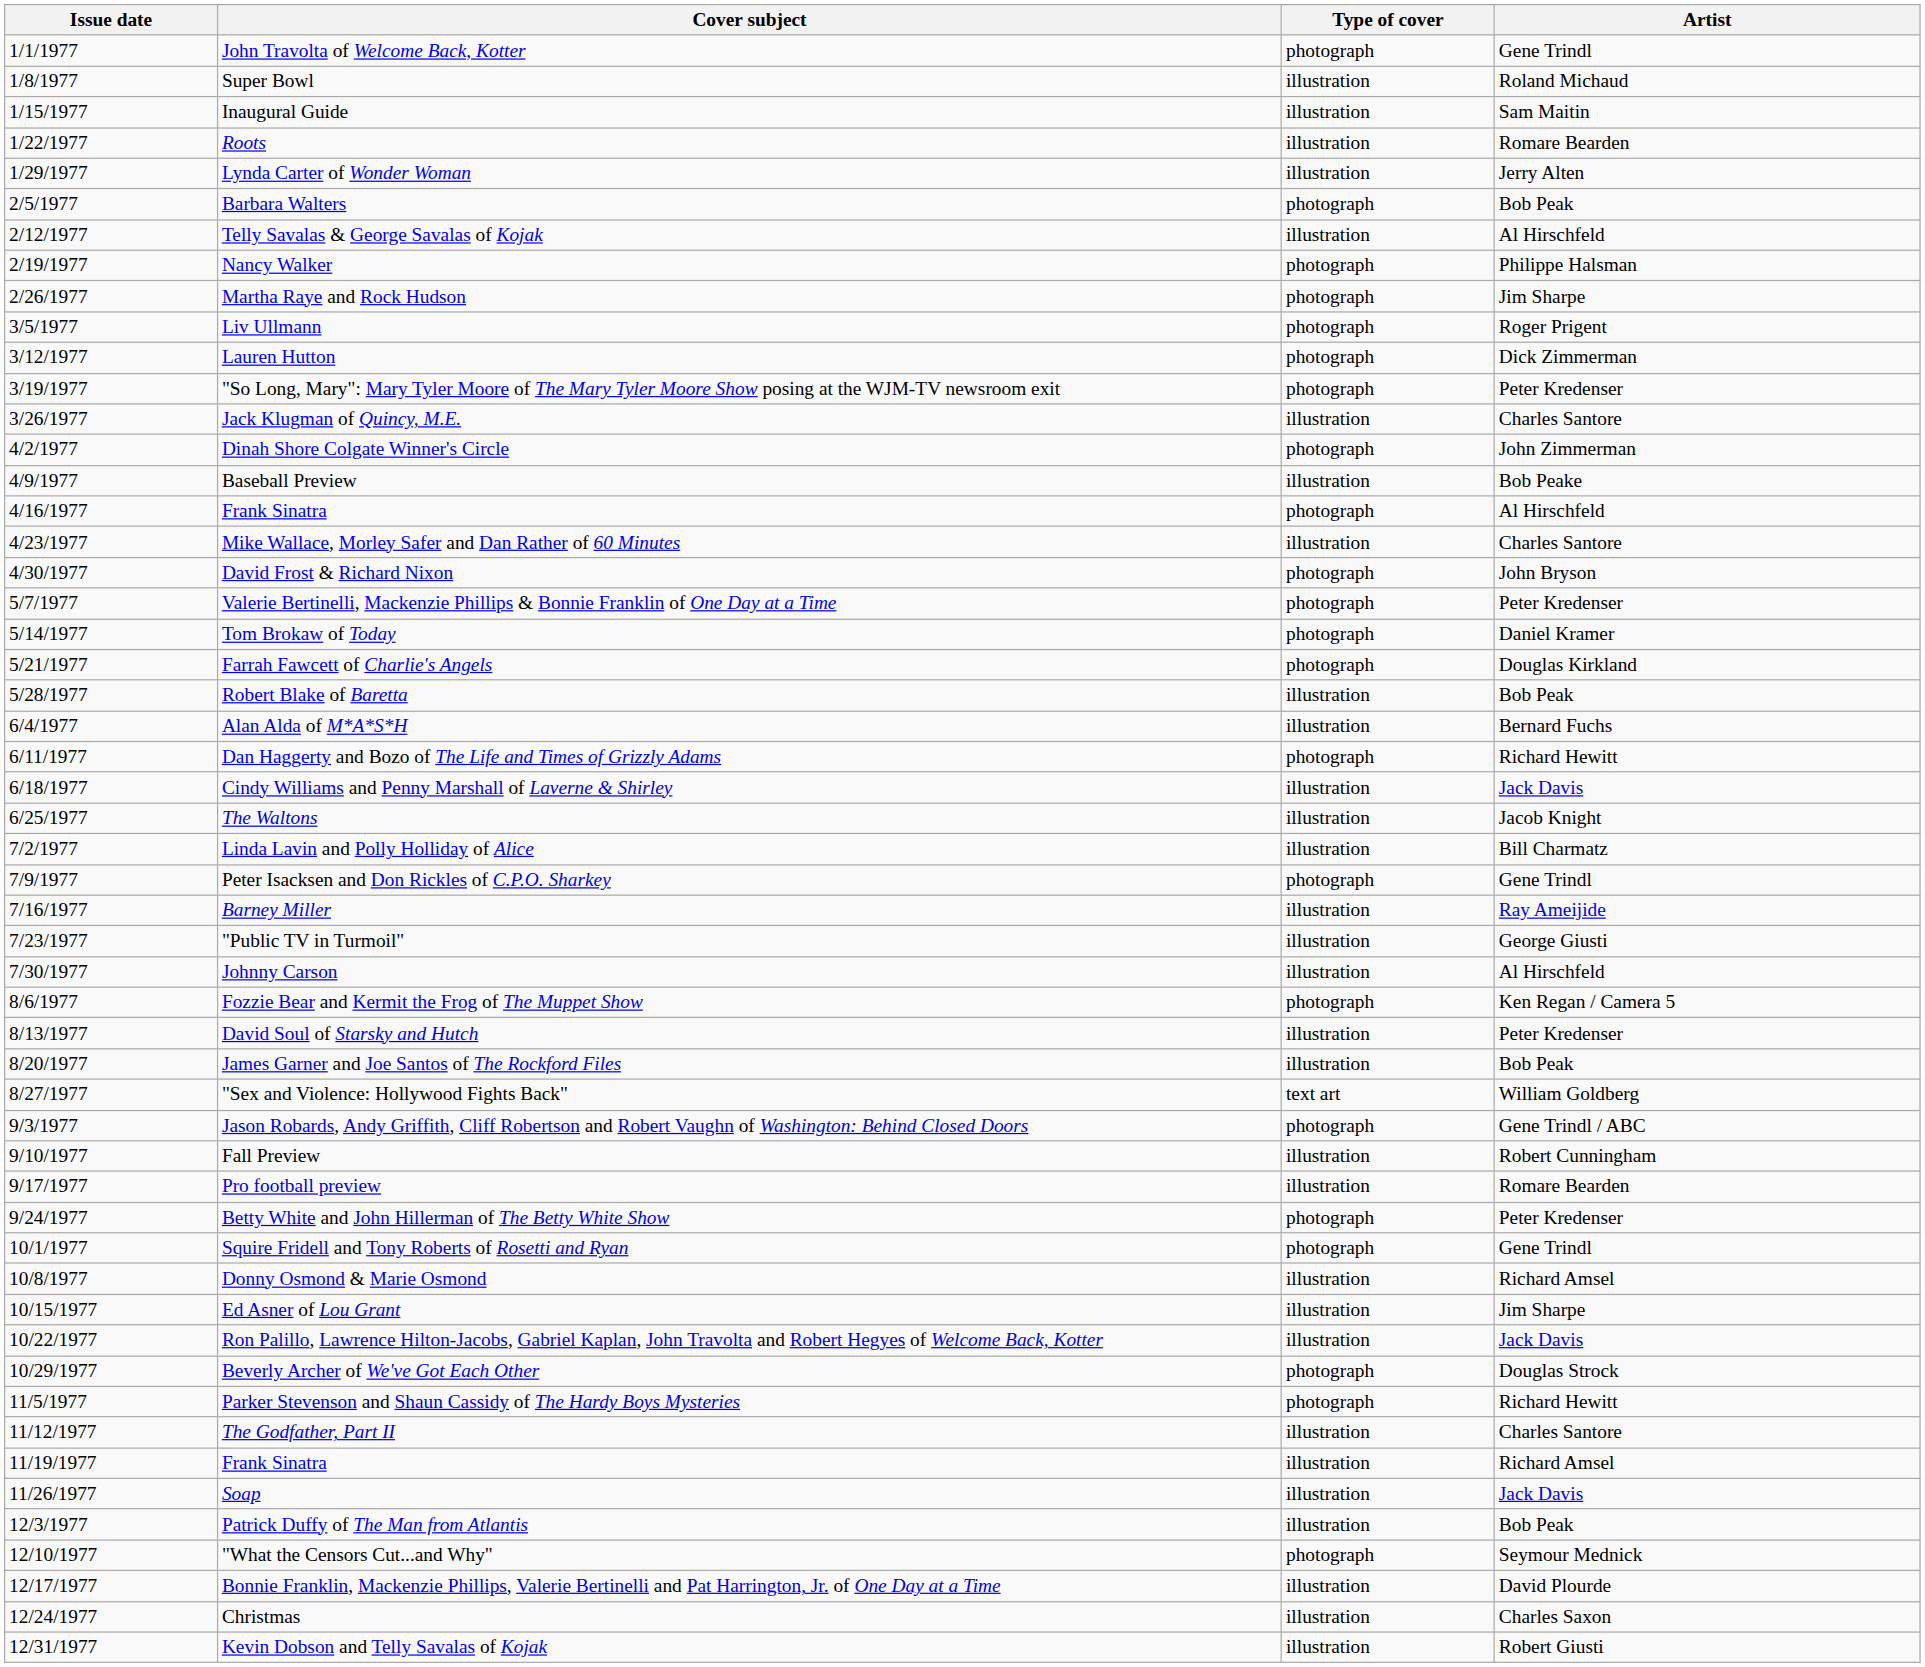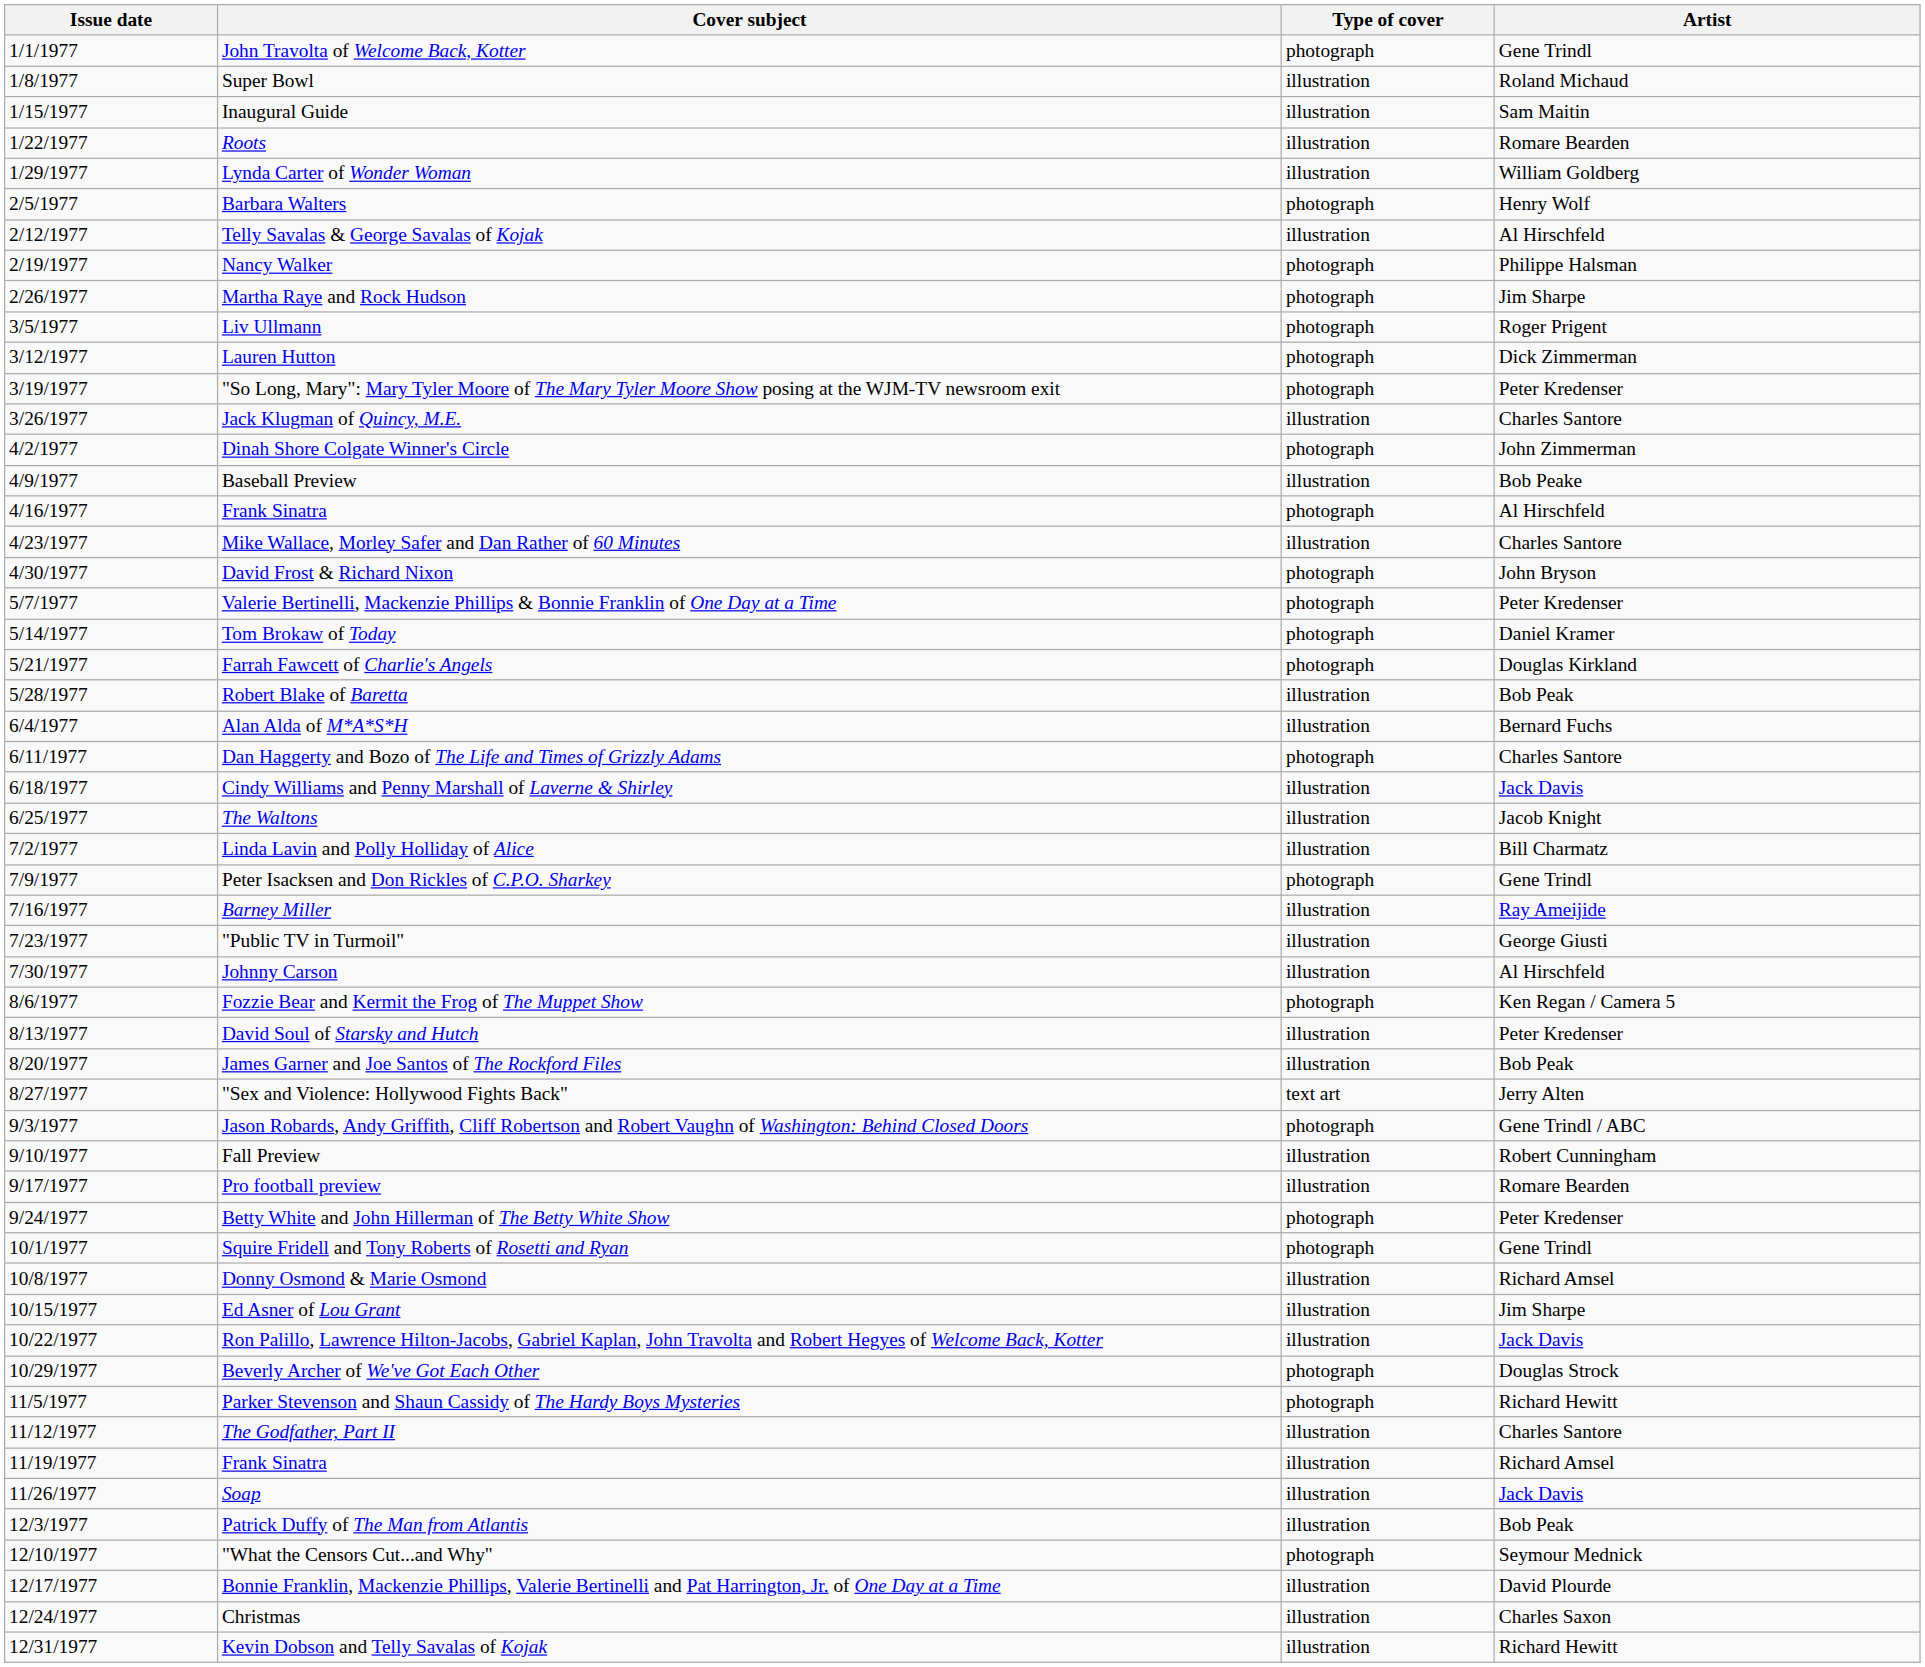 <table class="wikitable sortable" width=100% style="font-size:100%;">
 <tr>
 <th width=10%>Issue date</th>
 <th width=50%>Cover subject</th>
 <th width=10%>Type of cover</th>
 <th width=20%>Artist</th>
 </tr>
 <tr>
 <td>1/1/1977</td>
 <td><a href='#'>John Travolta</a> of <em><a href='#'>Welcome Back, Kotter</a></em></td>
 <td>photograph</td>
 <td>Gene Trindl</td>
 </tr>
 <tr>
 <td>1/8/1977</td>
 <td>Super Bowl</td>
 <td>illustration</td>
 <td>Roland Michaud</td>
 </tr>
 <tr>
 <td>1/15/1977</td>
 <td>Inaugural Guide</td>
 <td>illustration</td>
 <td>Sam Maitin</td>
 </tr>
 <tr>
 <td>1/22/1977</td>
 <td><em><a href='#'>Roots</a></em></td>
 <td>illustration</td>
 <td>Romare Bearden</td>
 </tr>
 <tr>
 <td>1/29/1977</td>
 <td><a href='#'>Lynda Carter</a> of <em><a href='#'>Wonder Woman</a></em></td>
 <td>illustration</td>
-<td>Jerry Alten</td>
+<td>William Goldberg</td>
 </tr>
 <tr>
 <td>2/5/1977</td>
 <td><a href='#'>Barbara Walters</a></td>
 <td>photograph</td>
-<td>Bob Peak</td>
+<td>Henry Wolf</td>
 </tr>
 <tr>
 <td>2/12/1977</td>
 <td><a href='#'>Telly Savalas</a> & <a href='#'>George Savalas</a> of <em><a href='#'>Kojak</a></em></td>
 <td>illustration</td>
 <td>Al Hirschfeld</td>
 </tr>
 <tr>
 <td>2/19/1977</td>
 <td><a href='#'>Nancy Walker</a></td>
 <td>photograph</td>
 <td>Philippe Halsman</td>
 </tr>
 <tr>
 <td>2/26/1977</td>
 <td><a href='#'>Martha Raye</a> and <a href='#'>Rock Hudson</a></td>
 <td>photograph</td>
 <td>Jim Sharpe</td>
 </tr>
 <tr>
 <td>3/5/1977</td>
 <td><a href='#'>Liv Ullmann</a></td>
 <td>photograph</td>
 <td>Roger Prigent</td>
 </tr>
 <tr>
 <td>3/12/1977</td>
 <td><a href='#'>Lauren Hutton</a></td>
 <td>photograph</td>
 <td>Dick Zimmerman</td>
 </tr>
 <tr>
 <td>3/19/1977</td>
 <td>"So Long, Mary": <a href='#'>Mary Tyler Moore</a> of <em><a href='#'>The Mary Tyler Moore Show</a></em> posing at the WJM-TV newsroom exit</td>
 <td>photograph</td>
 <td>Peter Kredenser</td>
 </tr>
 <tr>
 <td>3/26/1977</td>
 <td><a href='#'>Jack Klugman</a> of <em><a href='#'>Quincy, M.E.</a></em></td>
 <td>illustration</td>
 <td>Charles Santore</td>
 </tr>
 <tr>
 <td>4/2/1977</td>
 <td><a href='#'>Dinah Shore Colgate Winner's Circle</a></td>
 <td>photograph</td>
 <td>John Zimmerman</td>
 </tr>
 <tr>
 <td>4/9/1977</td>
 <td>Baseball Preview</td>
 <td>illustration</td>
 <td>Bob Peake</td>
 </tr>
 <tr>
 <td>4/16/1977</td>
 <td><a href='#'>Frank Sinatra</a></td>
 <td>photograph</td>
 <td>Al Hirschfeld</td>
 </tr>
 <tr>
 <td>4/23/1977</td>
 <td><a href='#'>Mike Wallace</a>, <a href='#'>Morley Safer</a> and <a href='#'>Dan Rather</a> of <em><a href='#'>60 Minutes</a></em></td>
 <td>illustration</td>
 <td>Charles Santore</td>
 </tr>
 <tr>
 <td>4/30/1977</td>
 <td><a href='#'>David Frost</a> & <a href='#'>Richard Nixon</a></td>
 <td>photograph</td>
 <td>John Bryson</td>
 </tr>
 <tr>
 <td>5/7/1977</td>
 <td><a href='#'>Valerie Bertinelli</a>, <a href='#'>Mackenzie Phillips</a> & <a href='#'>Bonnie Franklin</a> of <em><a href='#'>One Day at a Time</a></em></td>
 <td>photograph</td>
 <td>Peter Kredenser</td>
 </tr>
 <tr>
 <td>5/14/1977</td>
 <td><a href='#'>Tom Brokaw</a> of <em><a href='#'>Today</a></em></td>
 <td>photograph</td>
 <td>Daniel Kramer</td>
 </tr>
 <tr>
 <td>5/21/1977</td>
 <td><a href='#'>Farrah Fawcett</a> of <em><a href='#'>Charlie's Angels</a></em></td>
 <td>photograph</td>
 <td>Douglas Kirkland</td>
 </tr>
 <tr>
 <td>5/28/1977</td>
 <td><a href='#'>Robert Blake</a> of <em><a href='#'>Baretta</a></em></td>
 <td>illustration</td>
 <td>Bob Peak</td>
 </tr>
 <tr>
 <td>6/4/1977</td>
 <td><a href='#'>Alan Alda</a> of <em><a href='#'>M*A*S*H</a></em></td>
 <td>illustration</td>
 <td>Bernard Fuchs</td>
 </tr>
 <tr>
 <td>6/11/1977</td>
 <td><a href='#'>Dan Haggerty</a> and Bozo of <em><a href='#'>The Life and Times of Grizzly Adams</a></em></td>
 <td>photograph</td>
-<td>Richard Hewitt</td>
+<td>Charles Santore</td>
 </tr>
 <tr>
 <td>6/18/1977</td>
 <td><a href='#'>Cindy Williams</a> and <a href='#'>Penny Marshall</a> of <em><a href='#'>Laverne & Shirley</a></em></td>
 <td>illustration</td>
 <td><a href='#'>Jack Davis</a></td>
 </tr>
 <tr>
 <td>6/25/1977</td>
 <td><em><a href='#'>The Waltons</a></em></td>
 <td>illustration</td>
 <td>Jacob Knight</td>
 </tr>
 <tr>
 <td>7/2/1977</td>
 <td><a href='#'>Linda Lavin</a> and <a href='#'>Polly Holliday</a> of <em><a href='#'>Alice</a></em></td>
 <td>illustration</td>
 <td>Bill Charmatz</td>
 </tr>
 <tr>
 <td>7/9/1977</td>
 <td>Peter Isacksen and <a href='#'>Don Rickles</a> of <em><a href='#'>C.P.O. Sharkey</a></em></td>
 <td>photograph</td>
 <td>Gene Trindl</td>
 </tr>
 <tr>
 <td>7/16/1977</td>
 <td><em><a href='#'>Barney Miller</a></em></td>
 <td>illustration</td>
 <td><a href='#'>Ray Ameijide</a></td>
 </tr>
 <tr>
 <td>7/23/1977</td>
 <td>"Public TV in Turmoil"</td>
 <td>illustration</td>
 <td>George Giusti</td>
 </tr>
 <tr>
 <td>7/30/1977</td>
 <td><a href='#'>Johnny Carson</a></td>
 <td>illustration</td>
 <td>Al Hirschfeld</td>
 </tr>
 <tr>
 <td>8/6/1977</td>
 <td><a href='#'>Fozzie Bear</a> and <a href='#'>Kermit the Frog</a> of <em><a href='#'>The Muppet Show</a></em></td>
 <td>photograph</td>
 <td>Ken Regan / Camera 5</td>
 </tr>
 <tr>
 <td>8/13/1977</td>
 <td><a href='#'>David Soul</a> of <em><a href='#'>Starsky and Hutch</a></em></td>
 <td>illustration</td>
 <td>Peter Kredenser</td>
 </tr>
 <tr>
 <td>8/20/1977</td>
 <td><a href='#'>James Garner</a> and <a href='#'>Joe Santos</a> of <em><a href='#'>The Rockford Files</a></em></td>
 <td>illustration</td>
 <td>Bob Peak</td>
 </tr>
 <tr>
 <td>8/27/1977</td>
 <td>"Sex and Violence: Hollywood Fights Back"</td>
 <td>text art</td>
-<td>William Goldberg</td>
+<td>Jerry Alten</td>
 </tr>
 <tr>
 <td>9/3/1977</td>
 <td><a href='#'>Jason Robards</a>, <a href='#'>Andy Griffith</a>, <a href='#'>Cliff Robertson</a> and <a href='#'>Robert Vaughn</a> of <em><a href='#'>Washington: Behind Closed Doors</a></em></td>
 <td>photograph</td>
 <td>Gene Trindl / ABC</td>
 </tr>
 <tr>
 <td>9/10/1977</td>
 <td>Fall Preview</td>
 <td>illustration</td>
 <td>Robert Cunningham</td>
 </tr>
 <tr>
 <td>9/17/1977</td>
 <td><a href='#'>Pro football preview</a></td>
 <td>illustration</td>
 <td>Romare Bearden</td>
 </tr>
 <tr>
 <td>9/24/1977</td>
 <td><a href='#'>Betty White</a> and <a href='#'>John Hillerman</a> of <em><a href='#'>The Betty White Show</a></em></td>
 <td>photograph</td>
 <td>Peter Kredenser</td>
 </tr>
 <tr>
 <td>10/1/1977</td>
 <td><a href='#'>Squire Fridell</a> and <a href='#'>Tony Roberts</a> of <em><a href='#'>Rosetti and Ryan</a></em></td>
 <td>photograph</td>
 <td>Gene Trindl</td>
 </tr>
 <tr>
 <td>10/8/1977</td>
 <td><a href='#'>Donny Osmond</a> & <a href='#'>Marie Osmond</a></td>
 <td>illustration</td>
 <td>Richard Amsel</td>
 </tr>
 <tr>
 <td>10/15/1977</td>
 <td><a href='#'>Ed Asner</a> of <em><a href='#'>Lou Grant</a></em></td>
 <td>illustration</td>
 <td>Jim Sharpe</td>
 </tr>
 <tr>
 <td>10/22/1977</td>
 <td><a href='#'>Ron Palillo</a>, <a href='#'>Lawrence Hilton-Jacobs</a>, <a href='#'>Gabriel Kaplan</a>, <a href='#'>John Travolta</a> and <a href='#'>Robert Hegyes</a> of <em><a href='#'>Welcome Back, Kotter</a></em></td>
 <td>illustration</td>
 <td><a href='#'>Jack Davis</a></td>
 </tr>
 <tr>
 <td>10/29/1977</td>
 <td><a href='#'>Beverly Archer</a> of <em><a href='#'>We've Got Each Other</a></em></td>
 <td>photograph</td>
 <td>Douglas Strock</td>
 </tr>
 <tr>
 <td>11/5/1977</td>
 <td><a href='#'>Parker Stevenson</a> and <a href='#'>Shaun Cassidy</a> of <em><a href='#'>The Hardy Boys Mysteries</a></em></td>
 <td>photograph</td>
 <td>Richard Hewitt</td>
 </tr>
 <tr>
 <td>11/12/1977</td>
 <td><em><a href='#'>The Godfather, Part II</a></em></td>
 <td>illustration</td>
 <td>Charles Santore</td>
 </tr>
 <tr>
 <td>11/19/1977</td>
 <td><a href='#'>Frank Sinatra</a></td>
 <td>illustration</td>
 <td>Richard Amsel</td>
 </tr>
 <tr>
 <td>11/26/1977</td>
 <td><em><a href='#'>Soap</a></em></td>
 <td>illustration</td>
 <td><a href='#'>Jack Davis</a></td>
 </tr>
 <tr>
 <td>12/3/1977</td>
 <td><a href='#'>Patrick Duffy</a> of <em><a href='#'>The Man from Atlantis</a></em></td>
 <td>illustration</td>
 <td>Bob Peak</td>
 </tr>
 <tr>
 <td>12/10/1977</td>
 <td>"What the Censors Cut...and Why"</td>
 <td>photograph</td>
 <td>Seymour Mednick</td>
 </tr>
 <tr>
 <td>12/17/1977</td>
 <td><a href='#'>Bonnie Franklin</a>, <a href='#'>Mackenzie Phillips</a>, <a href='#'>Valerie Bertinelli</a> and <a href='#'>Pat Harrington, Jr.</a> of <em><a href='#'>One Day at a Time</a></em></td>
 <td>illustration</td>
 <td>David Plourde</td>
 </tr>
 <tr>
 <td>12/24/1977</td>
 <td>Christmas</td>
 <td>illustration</td>
 <td>Charles Saxon</td>
 </tr>
 <tr>
 <td>12/31/1977</td>
 <td><a href='#'>Kevin Dobson</a> and <a href='#'>Telly Savalas</a> of <em><a href='#'>Kojak</a></em></td>
 <td>illustration</td>
-<td>Robert Giusti</td>
+<td>Richard Hewitt</td>
 </tr>
 </table>
